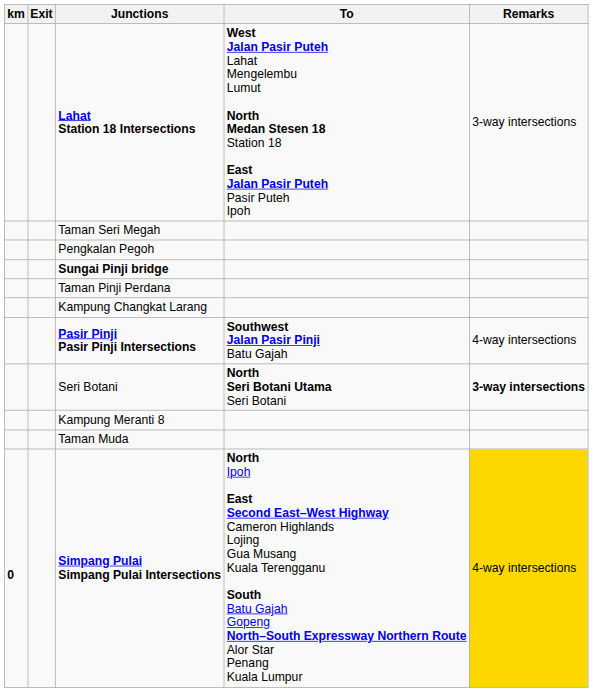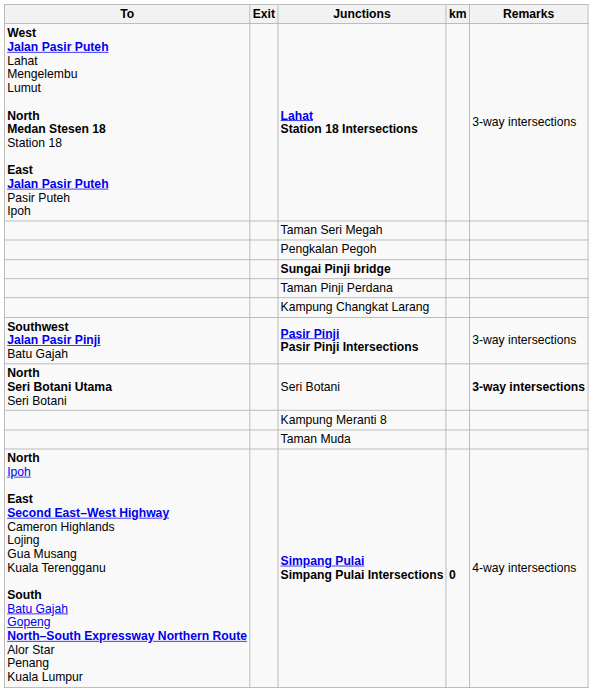 <table class="wikitable">
 <tr>
-<th>km</th>
+<th>To</th>
 <th>Exit</th>
 <th>Junctions</th>
-<th>To</th>
+<th>km</th>
 <th>Remarks</th>
 </tr>
 <tr>
-<td></td>
+<td><strong>West</strong><br> <strong><a href='#'>Jalan Pasir Puteh</a></strong><br>Lahat<br>Mengelembu<br>Lumut<br><br><strong>North</strong><br><strong>Medan Stesen 18</strong><br>Station 18<br><br><strong>East</strong><br> <strong><a href='#'>Jalan Pasir Puteh</a></strong><br>Pasir Puteh<br>Ipoh</td>
 <td></td>
 <td><strong><a href='#'>Lahat</a></strong><br><strong>Station 18 Intersections</strong></td>
-<td><strong>West</strong><br> <strong><a href='#'>Jalan Pasir Puteh</a></strong><br>Lahat<br>Mengelembu<br>Lumut<br><br><strong>North</strong><br><strong>Medan Stesen 18</strong><br>Station 18<br><br><strong>East</strong><br> <strong><a href='#'>Jalan Pasir Puteh</a></strong><br>Pasir Puteh<br>Ipoh</td>
+<td></td>
 <td>3-way intersections</td>
 </tr>
 <tr>
 <td></td>
 <td></td>
 <td>Taman Seri Megah</td>
 <td></td>
 <td></td>
 </tr>
 <tr>
 <td></td>
 <td></td>
 <td>Pengkalan Pegoh</td>
 <td></td>
 <td></td>
 </tr>
 <tr>
 <td></td>
 <td></td>
 <td><strong>Sungai Pinji bridge</strong></td>
 <td></td>
 <td></td>
 </tr>
 <tr>
 <td></td>
 <td></td>
 <td>Taman Pinji Perdana</td>
 <td></td>
 <td></td>
 </tr>
 <tr>
 <td></td>
 <td></td>
 <td>Kampung Changkat Larang</td>
 <td></td>
 <td></td>
 </tr>
 <tr>
-<td></td>
+<td><strong>Southwest</strong><br> <strong><a href='#'>Jalan Pasir Pinji</a></strong><br>Batu Gajah</td>
 <td></td>
 <td><strong><a href='#'>Pasir Pinji</a></strong><br><strong>Pasir Pinji Intersections</strong></td>
-<td><strong>Southwest</strong><br> <strong><a href='#'>Jalan Pasir Pinji</a></strong><br>Batu Gajah</td>
-<td>4-way intersections</td>
+<td></td>
+<td>3-way intersections</td>
 </tr>
 <tr>
-<td></td>
+<td><strong>North</strong><br><strong>Seri Botani Utama</strong><br>Seri Botani</td>
 <td></td>
 <td>Seri Botani</td>
-<td><strong>North</strong><br><strong>Seri Botani Utama</strong><br>Seri Botani</td>
+<td></td>
 <td><strong>3-way intersections</strong></td>
 </tr>
 <tr>
 <td></td>
 <td></td>
 <td>Kampung Meranti 8</td>
 <td></td>
 <td></td>
 </tr>
 <tr>
 <td></td>
 <td></td>
 <td>Taman Muda</td>
 <td></td>
 <td></td>
 </tr>
 <tr>
-<td><br><strong>0</strong></td>
+<td><strong>North</strong><br> <a href='#'>Ipoh</a><br><br><strong>East</strong><br> <strong><a href='#'>Second East–West Highway</a></strong><br> Cameron Highlands<br> Lojing<br> Gua Musang<br> Kuala Terengganu<br><br><strong>South </strong><br> <a href='#'>Batu Gajah</a><br> <a href='#'>Gopeng</a><br>  <strong><a href='#'>North–South Expressway Northern Route</a></strong><br>Alor Star<br>Penang<br>Kuala Lumpur</td>
 <td></td>
 <td><strong><a href='#'>Simpang Pulai</a></strong><br><strong>Simpang Pulai Intersections</strong></td>
-<td><strong>North</strong><br> <a href='#'>Ipoh</a><br><br><strong>East</strong><br> <strong><a href='#'>Second East–West Highway</a></strong><br> Cameron Highlands<br> Lojing<br> Gua Musang<br> Kuala Terengganu<br><br><strong>South </strong><br> <a href='#'>Batu Gajah</a><br> <a href='#'>Gopeng</a><br>  <strong><a href='#'>North–South Expressway Northern Route</a></strong><br>Alor Star<br>Penang<br>Kuala Lumpur</td>
-<td style="background: gold;">4-way intersections</td>
+<td><br><strong>0</strong></td>
+<td>4-way intersections</td>
 </tr>
 </table>
